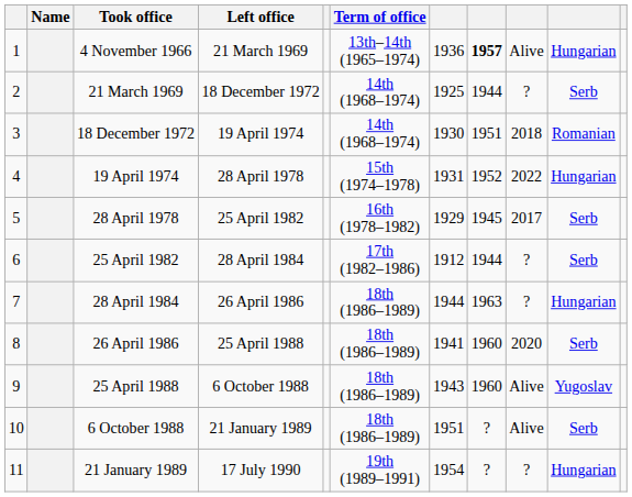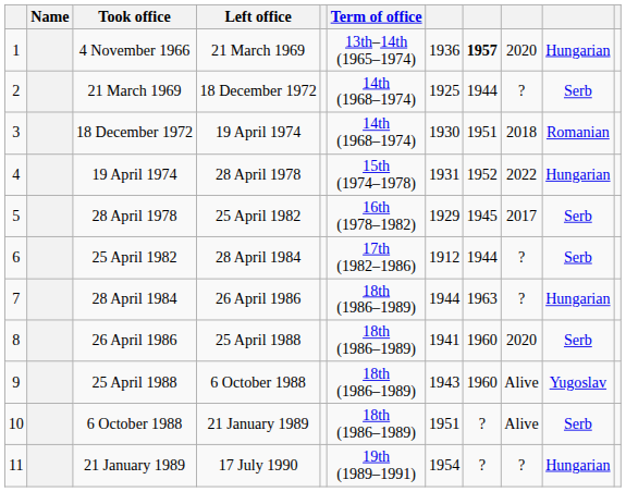 <table class="wikitable sortable" style=text-align:center>
 <tr>
 <th scope=col></th>
 <th scope=col>Name</th>
 <th scope=col>Took office</th>
 <th scope=col>Left office</th>
 <th scope=col></th>
 <th scope=col><a href='#'>Term of office</a></th>
 <th scope=col></th>
 <th scope=col></th>
 <th scope=col></th>
 <th scope=col class="unsortable"></th>
 <th scope=col class="unsortable"></th>
 </tr>
 <tr>
 <td>1</td>
 <th align="center" scope="row" style="font-weight:normal;"></th>
 <td>4 November 1966</td>
 <td>21 March 1969</td>
 <td></td>
 <td><a href='#'>13th</a>–<a href='#'>14th</a><br>(1965–1974)</td>
 <td>1936</td>
 <td><strong>1957</strong></td>
-<td>Alive</td>
+<td>2020</td>
 <td><a href='#'>Hungarian</a></td>
 <td></td>
 </tr>
 <tr>
 <td>2</td>
 <th align="center" scope="row" style="font-weight:normal;"></th>
 <td>21 March 1969</td>
 <td>18 December 1972</td>
 <td></td>
 <td><a href='#'>14th</a><br>(1968–1974)</td>
 <td>1925</td>
 <td>1944</td>
 <td>?</td>
 <td><a href='#'>Serb</a></td>
 <td></td>
 </tr>
 <tr>
 <td>3</td>
 <th align="center" scope="row" style="font-weight:normal;"></th>
 <td>18 December 1972</td>
 <td>19 April 1974</td>
 <td></td>
 <td><a href='#'>14th</a><br>(1968–1974)</td>
 <td>1930</td>
 <td>1951</td>
 <td>2018</td>
 <td><a href='#'>Romanian</a></td>
 <td></td>
 </tr>
 <tr>
 <td>4</td>
 <th align="center" scope="row" style="font-weight:normal;"></th>
 <td>19 April 1974</td>
 <td>28 April 1978</td>
 <td></td>
 <td><a href='#'>15th</a><br>(1974–1978)</td>
 <td>1931</td>
 <td>1952</td>
 <td>2022</td>
 <td><a href='#'>Hungarian</a></td>
 <td></td>
 </tr>
 <tr>
 <td>5</td>
 <th align="center" scope="row" style="font-weight:normal;"></th>
 <td>28 April 1978</td>
 <td>25 April 1982</td>
 <td></td>
 <td><a href='#'>16th</a><br>(1978–1982)</td>
 <td>1929</td>
 <td>1945</td>
 <td>2017</td>
 <td><a href='#'>Serb</a></td>
 <td></td>
 </tr>
 <tr>
 <td>6</td>
 <th align="center" scope="row" style="font-weight:normal;"></th>
 <td>25 April 1982</td>
 <td>28 April 1984</td>
 <td></td>
 <td><a href='#'>17th</a><br>(1982–1986)</td>
 <td>1912</td>
 <td>1944</td>
 <td>?</td>
 <td><a href='#'>Serb</a></td>
 <td></td>
 </tr>
 <tr>
 <td>7</td>
 <th align="center" scope="row" style="font-weight:normal;"></th>
 <td>28 April 1984</td>
 <td>26 April 1986</td>
 <td></td>
 <td><a href='#'>18th</a><br>(1986–1989)</td>
 <td>1944</td>
 <td>1963</td>
 <td>?</td>
 <td><a href='#'>Hungarian</a></td>
 <td></td>
 </tr>
 <tr>
 <td>8</td>
 <th align="center" scope="row" style="font-weight:normal;"></th>
 <td>26 April 1986</td>
 <td>25 April 1988</td>
 <td></td>
 <td><a href='#'>18th</a><br>(1986–1989)</td>
 <td>1941</td>
 <td>1960</td>
 <td>2020</td>
 <td><a href='#'>Serb</a></td>
 <td></td>
 </tr>
 <tr>
 <td>9</td>
 <th align="center" scope="row" style="font-weight:normal;"></th>
 <td>25 April 1988</td>
 <td>6 October 1988</td>
 <td></td>
 <td><a href='#'>18th</a><br>(1986–1989)</td>
 <td>1943</td>
 <td>1960</td>
 <td>Alive</td>
 <td><a href='#'>Yugoslav</a></td>
 <td></td>
 </tr>
 <tr>
 <td>10</td>
 <th align="center" scope="row" style="font-weight:normal;"></th>
 <td>6 October 1988</td>
 <td>21 January 1989</td>
 <td></td>
 <td><a href='#'>18th</a><br>(1986–1989)</td>
 <td>1951</td>
 <td>?</td>
 <td>Alive</td>
 <td><a href='#'>Serb</a></td>
 <td></td>
 </tr>
 <tr>
 <td>11</td>
 <th align="center" scope="row" style="font-weight:normal;"></th>
 <td>21 January 1989</td>
 <td>17 July 1990</td>
 <td></td>
 <td><a href='#'>19th</a><br>(1989–1991)</td>
 <td>1954</td>
 <td>?</td>
 <td>?</td>
 <td><a href='#'>Hungarian</a></td>
 <td></td>
 </tr>
 </table>
